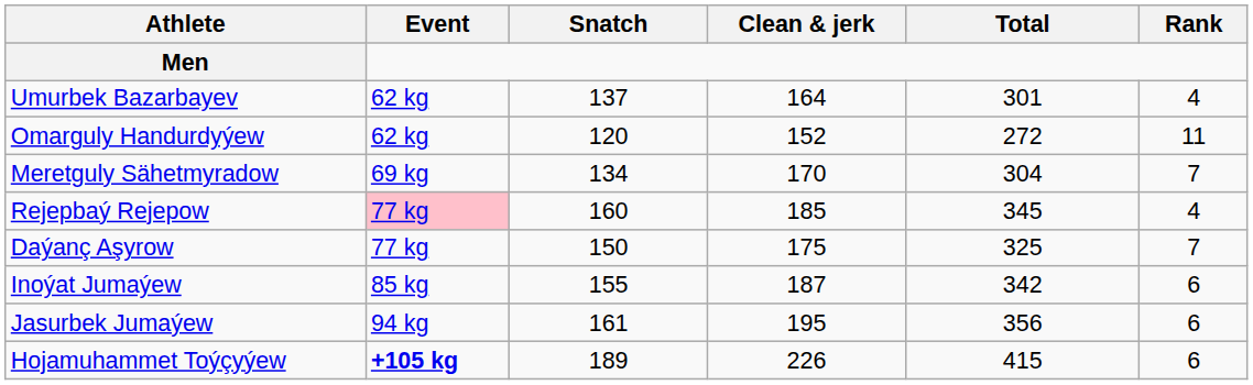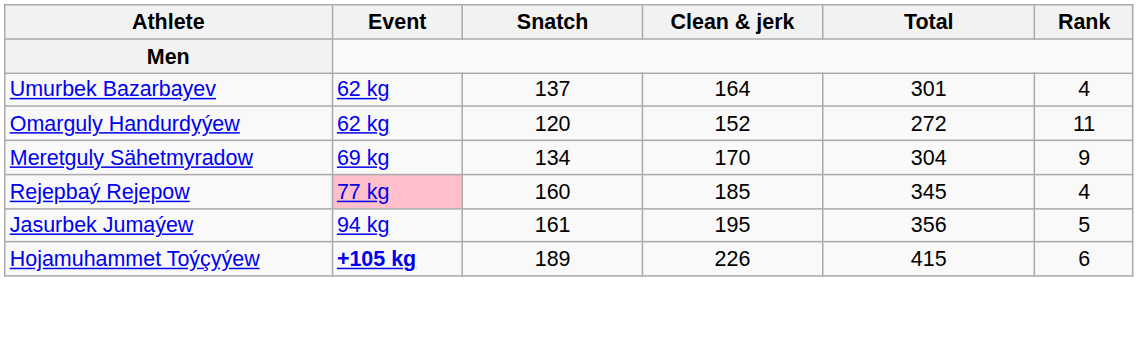 <table class="wikitable" width="60%" style="text-align:center; font-size:90%">
 <tr>
 <th width="20%">Athlete</th>
 <th width="8%">Event</th>
 <th width="11%">Snatch</th>
 <th width="11%">Clean & jerk</th>
 <th width="13%">Total</th>
 <th width="6%">Rank</th>
 </tr>
 <tr>
 <th>Men</th>
 </tr>
 <tr>
 <td align="left"><a href='#'>Umurbek Bazarbayev</a></td>
 <td align="left"><a href='#'>62 kg</a></td>
 <td>137</td>
 <td>164</td>
 <td>301</td>
 <td>4</td>
 </tr>
 <tr>
 <td align="left"><a href='#'>Omarguly Handurdyýew</a></td>
 <td align="left"><a href='#'>62 kg</a></td>
 <td>120</td>
 <td>152</td>
 <td>272</td>
 <td>11</td>
 </tr>
 <tr>
 <td align="left"><a href='#'>Meretguly Sähetmyradow</a></td>
 <td align="left"><a href='#'>69 kg</a></td>
 <td>134</td>
 <td>170</td>
 <td>304</td>
-<td>7</td>
+<td>9</td>
 </tr>
 <tr>
 <td align="left"><a href='#'>Rejepbaý Rejepow</a></td>
 <td align="left" style="background: pink;"><a href='#'>77 kg</a></td>
 <td>160</td>
 <td>185</td>
 <td>345</td>
 <td>4</td>
 </tr>
 <tr>
-<td align="left"><a href='#'>Daýanç Aşyrow</a></td>
-<td align="left"><a href='#'>77 kg</a></td>
-<td>150</td>
-<td>175</td>
-<td>325</td>
-<td>7</td>
-</tr>
-<tr>
-<td align="left"><a href='#'>Inoýat Jumaýew</a></td>
-<td align="left"><a href='#'>85 kg</a></td>
-<td>155</td>
-<td>187</td>
-<td>342</td>
-<td>6</td>
-</tr>
-<tr>
 <td align="left"><a href='#'>Jasurbek Jumaýew</a></td>
 <td align="left"><a href='#'>94 kg</a></td>
 <td>161</td>
 <td>195</td>
 <td>356</td>
-<td>6</td>
+<td>5</td>
 </tr>
 <tr>
 <td align="left"><a href='#'>Hojamuhammet Toýçyýew</a></td>
 <td align="left"><strong><a href='#'>+105 kg</a></strong></td>
 <td>189</td>
 <td>226</td>
 <td>415</td>
 <td>6</td>
 </tr>
 </table>
